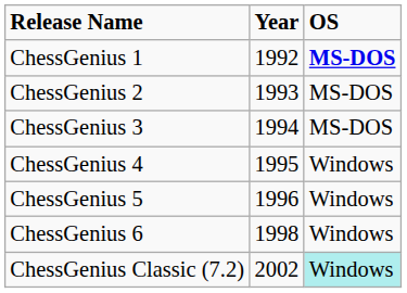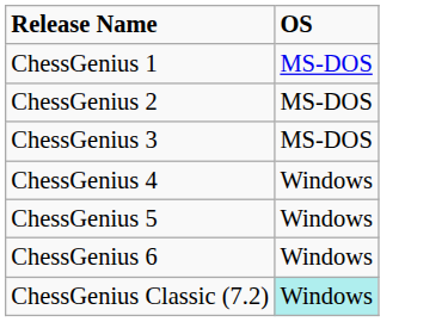 <table class="wikitable" style="text-align:left">
 <tr>
 <td><strong>Release Name</strong></td>
-<td><strong>Year</strong></td>
 <td><strong>OS</strong></td>
 </tr>
 <tr>
 <td>ChessGenius 1</td>
-<td>1992</td>
-<td><strong><a href='#'>MS-DOS</a></strong></td>
+<td><a href='#'>MS-DOS</a></td>
 </tr>
 <tr>
 <td>ChessGenius 2</td>
-<td>1993</td>
 <td>MS-DOS</td>
 </tr>
 <tr>
 <td>ChessGenius 3</td>
-<td>1994</td>
 <td>MS-DOS</td>
 </tr>
 <tr>
 <td>ChessGenius 4</td>
-<td>1995</td>
 <td>Windows</td>
 </tr>
 <tr>
 <td>ChessGenius 5</td>
-<td>1996</td>
 <td>Windows</td>
 </tr>
 <tr>
 <td>ChessGenius 6</td>
-<td>1998</td>
 <td>Windows</td>
 </tr>
 <tr>
 <td>ChessGenius Classic (7.2)</td>
-<td>2002</td>
 <td style="background: paleturquoise;">Windows</td>
 </tr>
 </table>
